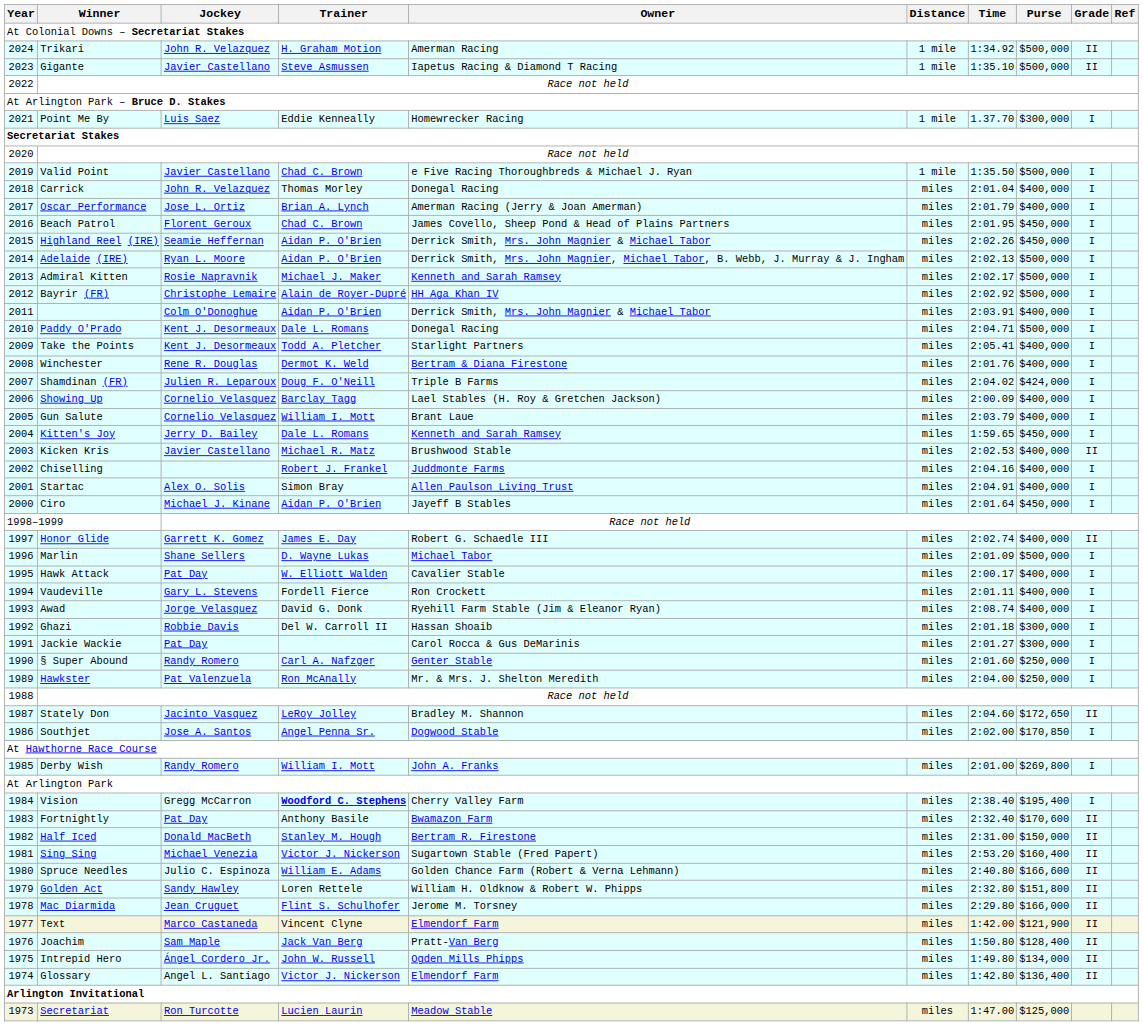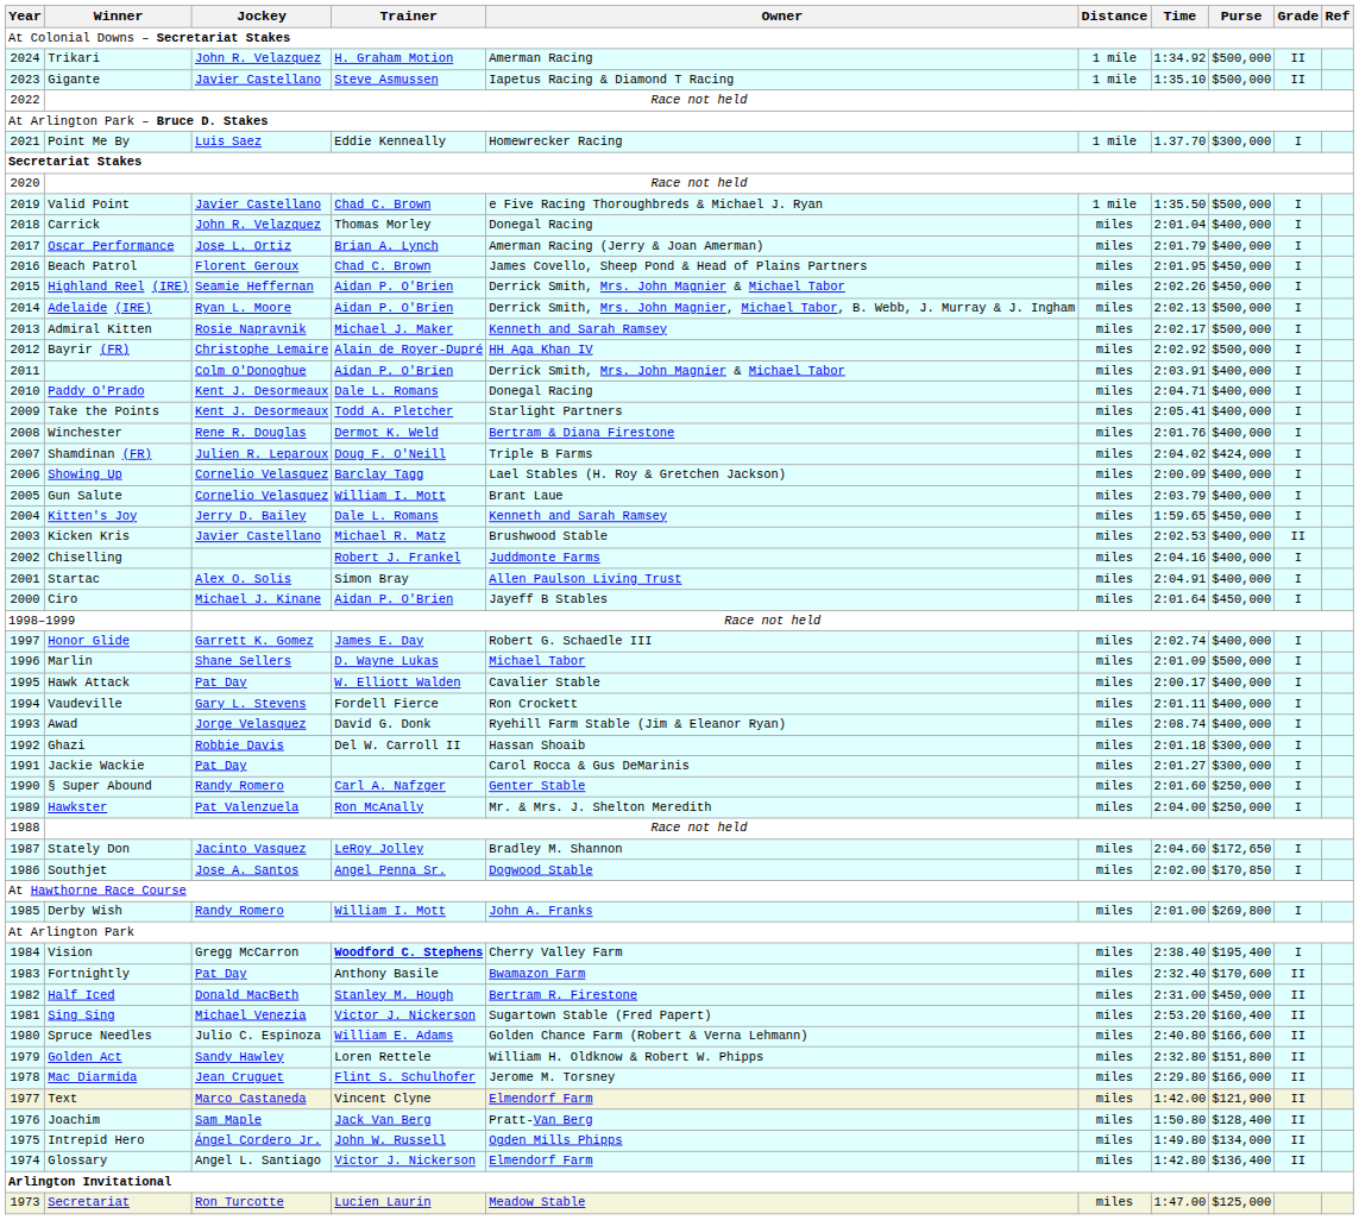 <table class="wikitable sortable">
 <tr>
 <th>Year</th>
 <th>Winner</th>
 <th>Jockey</th>
 <th>Trainer</th>
 <th>Owner</th>
 <th>Distance</th>
 <th>Time</th>
 <th>Purse</th>
 <th>Grade</th>
 <th>Ref</th>
 </tr>
 <tr style="font-size:90%; background-color:white">
 <td align="left" colspan=11>At Colonial Downs – <strong>Secretariat Stakes</strong></td>
 </tr>
 <tr style="font-size:90%; background-color:lightcyan">
 <td align=center>2024</td>
 <td>Trikari</td>
 <td><a href='#'>John R. Velazquez</a></td>
 <td><a href='#'>H. Graham Motion</a></td>
 <td>Amerman Racing</td>
 <td align=center>1 mile</td>
 <td align=center>1:34.92</td>
 <td align=center>$500,000</td>
 <td align=center>II</td>
 <td></td>
 </tr>
 <tr style="font-size:90%; background-color:lightcyan">
 <td align=center>2023</td>
 <td>Gigante</td>
 <td><a href='#'>Javier Castellano</a></td>
 <td><a href='#'>Steve Asmussen</a></td>
 <td>Iapetus Racing & Diamond T Racing</td>
 <td align=center>1 mile</td>
 <td align=center>1:35.10</td>
 <td align=center>$500,000</td>
 <td align=center>II</td>
 <td></td>
 </tr>
 <tr style="font-size:90%; background-color:white">
 <td align=center>2022</td>
 <td align="center" colspan=9><em>Race not held</em></td>
 </tr>
 <tr style="font-size:90%; background-color:white">
 <td align="left" colspan=10>At Arlington Park – <strong>Bruce D. Stakes</strong></td>
 </tr>
 <tr style="font-size:90%; background-color:lightcyan">
 <td align=center>2021</td>
 <td>Point Me By</td>
 <td><a href='#'>Luis Saez</a></td>
 <td>Eddie Kenneally</td>
 <td>Homewrecker Racing</td>
 <td align=center>1 mile</td>
 <td align=center>1.37.70</td>
 <td align=center>$300,000</td>
 <td align=center>I</td>
 <td></td>
 </tr>
 <tr style="font-size:90%; background-color:white">
 <td align="left" colspan=10><strong>Secretariat Stakes</strong></td>
 </tr>
 <tr style="font-size:90%; background-color:white">
 <td align=center>2020</td>
 <td align="center" colspan=9><em>Race not held</em></td>
 </tr>
 <tr style="font-size:90%; background-color:lightcyan">
 <td align=center>2019</td>
 <td>Valid Point</td>
 <td><a href='#'>Javier Castellano</a></td>
 <td><a href='#'>Chad C. Brown</a></td>
 <td>e Five Racing Thoroughbreds & Michael J. Ryan</td>
 <td align=center>1 mile</td>
 <td align=center>1:35.50</td>
 <td align=center>$500,000</td>
 <td align=center>I</td>
 <td></td>
 </tr>
 <tr style="font-size:90%; background-color:lightcyan">
 <td align=center>2018</td>
 <td>Carrick</td>
 <td><a href='#'>John R. Velazquez</a></td>
 <td>Thomas Morley</td>
 <td>Donegal Racing</td>
 <td align=center> miles</td>
 <td align=center>2:01.04</td>
 <td align=center>$400,000</td>
 <td align=center>I</td>
 <td></td>
 </tr>
 <tr style="font-size:90%; background-color:lightcyan">
 <td align=center>2017</td>
 <td><a href='#'>Oscar Performance</a></td>
 <td><a href='#'>Jose L. Ortiz</a></td>
 <td><a href='#'>Brian A. Lynch</a></td>
 <td>Amerman Racing (Jerry & Joan Amerman)</td>
 <td align=center> miles</td>
 <td align=center>2:01.79</td>
 <td align=center>$400,000</td>
 <td align=center>I</td>
 <td></td>
 </tr>
 <tr style="font-size:90%; background-color:lightcyan">
 <td align=center>2016</td>
 <td>Beach Patrol</td>
 <td><a href='#'>Florent Geroux</a></td>
 <td><a href='#'>Chad C. Brown</a></td>
 <td>James Covello, Sheep Pond & Head of Plains Partners</td>
 <td align=center> miles</td>
 <td align=center>2:01.95</td>
 <td align=center>$450,000</td>
 <td align=center>I</td>
 <td></td>
 </tr>
 <tr style="font-size:90%; background-color:lightcyan">
 <td align=center>2015</td>
 <td><a href='#'>Highland Reel</a> <a href='#'>(IRE)</a></td>
 <td><a href='#'>Seamie Heffernan</a></td>
 <td><a href='#'>Aidan P. O'Brien</a></td>
 <td>Derrick Smith, <a href='#'>Mrs. John Magnier</a> & <a href='#'>Michael Tabor</a></td>
 <td align=center> miles</td>
 <td align=center>2:02.26</td>
 <td align=center>$450,000</td>
 <td align=center>I</td>
 <td></td>
 </tr>
 <tr style="font-size:90%; background-color:lightcyan">
 <td align=center>2014</td>
 <td><a href='#'>Adelaide</a>  <a href='#'>(IRE)</a></td>
 <td><a href='#'>Ryan L. Moore</a></td>
 <td><a href='#'>Aidan P. O'Brien</a></td>
 <td>Derrick Smith, <a href='#'>Mrs. John Magnier</a>, <a href='#'>Michael Tabor</a>, B. Webb, J. Murray & J. Ingham</td>
 <td align=center> miles</td>
 <td align=center>2:02.13</td>
 <td align=center>$500,000</td>
 <td align=center>I</td>
 <td></td>
 </tr>
 <tr style="font-size:90%; background-color:lightcyan">
 <td align=center>2013</td>
 <td>Admiral Kitten</td>
 <td><a href='#'>Rosie Napravnik</a></td>
 <td><a href='#'>Michael J. Maker</a></td>
 <td><a href='#'>Kenneth and Sarah Ramsey</a></td>
 <td align=center> miles</td>
 <td align=center>2:02.17</td>
 <td align=center>$500,000</td>
 <td align=center>I</td>
 <td></td>
 </tr>
 <tr style="font-size:90%; background-color:lightcyan">
 <td align=center>2012</td>
 <td>Bayrir <a href='#'>(FR)</a></td>
 <td><a href='#'>Christophe Lemaire</a></td>
 <td><a href='#'>Alain de Royer-Dupré</a></td>
 <td><a href='#'>HH Aga Khan IV</a></td>
 <td align=center> miles</td>
 <td align=center>2:02.92</td>
 <td align=center>$500,000</td>
 <td align=center>I</td>
 <td></td>
 </tr>
 <tr style="font-size:90%; background-color:lightcyan">
 <td align=center>2011</td>
 <td></td>
 <td><a href='#'>Colm O'Donoghue</a></td>
 <td><a href='#'>Aidan P. O'Brien</a></td>
 <td>Derrick Smith, <a href='#'>Mrs. John Magnier</a> & <a href='#'>Michael Tabor</a></td>
 <td align=center> miles</td>
 <td align=center>2:03.91</td>
 <td align=center>$400,000</td>
 <td align=center>I</td>
 <td></td>
 </tr>
 <tr style="font-size:90%; background-color:lightcyan">
 <td align=center>2010</td>
 <td><a href='#'>Paddy O'Prado</a></td>
 <td><a href='#'>Kent J. Desormeaux</a></td>
 <td><a href='#'>Dale L. Romans</a></td>
 <td>Donegal Racing</td>
 <td align=center> miles</td>
 <td align=center>2:04.71</td>
-<td align=center>$500,000</td>
+<td align=center>$400,000</td>
 <td align=center>I</td>
 <td></td>
 </tr>
 <tr style="font-size:90%; background-color:lightcyan">
 <td align=center>2009</td>
 <td>Take the Points</td>
 <td><a href='#'>Kent J. Desormeaux</a></td>
 <td><a href='#'>Todd A. Pletcher</a></td>
 <td>Starlight Partners</td>
 <td align=center> miles</td>
 <td align=center>2:05.41</td>
 <td align=center>$400,000</td>
 <td align=center>I</td>
 <td></td>
 </tr>
 <tr style="font-size:90%; background-color:lightcyan">
 <td align=center>2008</td>
 <td>Winchester</td>
 <td><a href='#'>Rene R. Douglas</a></td>
 <td><a href='#'>Dermot K. Weld</a></td>
 <td><a href='#'>Bertram & Diana Firestone</a></td>
 <td align=center> miles</td>
 <td align=center>2:01.76</td>
 <td align=center>$400,000</td>
 <td align=center>I</td>
 <td></td>
 </tr>
 <tr style="font-size:90%; background-color:lightcyan">
 <td align=center>2007</td>
 <td>Shamdinan <a href='#'>(FR)</a></td>
 <td><a href='#'>Julien R. Leparoux</a></td>
 <td><a href='#'>Doug F. O'Neill</a></td>
 <td>Triple B Farms</td>
 <td align=center> miles</td>
 <td align=center>2:04.02</td>
 <td align=center>$424,000</td>
 <td align=center>I</td>
 <td></td>
 </tr>
 <tr style="font-size:90%; background-color:lightcyan">
 <td align=center>2006</td>
 <td><a href='#'>Showing Up</a></td>
 <td><a href='#'>Cornelio Velasquez</a></td>
 <td><a href='#'>Barclay Tagg</a></td>
 <td>Lael Stables (H. Roy & Gretchen Jackson)</td>
 <td align=center> miles</td>
 <td align=center>2:00.09</td>
 <td align=center>$400,000</td>
 <td align=center>I</td>
 <td></td>
 </tr>
 <tr style="font-size:90%; background-color:lightcyan">
 <td align=center>2005</td>
 <td>Gun Salute</td>
 <td><a href='#'>Cornelio Velasquez</a></td>
 <td><a href='#'>William I. Mott</a></td>
 <td>Brant Laue</td>
 <td align=center> miles</td>
 <td align=center>2:03.79</td>
 <td align=center>$400,000</td>
 <td align=center>I</td>
 <td></td>
 </tr>
 <tr style="font-size:90%; background-color:lightcyan">
 <td align=center>2004</td>
 <td><a href='#'>Kitten's Joy</a></td>
 <td><a href='#'>Jerry D. Bailey</a></td>
 <td><a href='#'>Dale L. Romans</a></td>
 <td><a href='#'>Kenneth and Sarah Ramsey</a></td>
 <td align=center> miles</td>
 <td align=center>1:59.65</td>
 <td align=center>$450,000</td>
 <td align=center>I</td>
 <td></td>
 </tr>
 <tr style="font-size:90%; background-color:lightcyan">
 <td align=center>2003</td>
 <td>Kicken Kris</td>
 <td><a href='#'>Javier Castellano</a></td>
 <td><a href='#'>Michael R. Matz</a></td>
 <td>Brushwood Stable</td>
 <td align=center> miles</td>
 <td align=center>2:02.53</td>
 <td align=center>$400,000</td>
 <td align=center>II</td>
 <td></td>
 </tr>
 <tr style="font-size:90%; background-color:lightcyan">
 <td align=center>2002</td>
 <td>Chiselling</td>
 <td></td>
 <td><a href='#'>Robert J. Frankel</a></td>
 <td><a href='#'>Juddmonte Farms</a></td>
 <td align=center> miles</td>
 <td align=center>2:04.16</td>
 <td align=center>$400,000</td>
 <td align=center>I</td>
 <td></td>
 </tr>
 <tr style="font-size:90%; background-color:lightcyan">
 <td align=center>2001</td>
 <td>Startac</td>
 <td><a href='#'>Alex O. Solis</a></td>
 <td>Simon Bray</td>
 <td><a href='#'>Allen Paulson Living Trust</a></td>
 <td align=center> miles</td>
 <td align=center>2:04.91</td>
 <td align=center>$400,000</td>
 <td align=center>I</td>
 <td></td>
 </tr>
 <tr style="font-size:90%; background-color:lightcyan">
 <td align=center>2000</td>
 <td>Ciro</td>
 <td><a href='#'>Michael J. Kinane</a></td>
 <td><a href='#'>Aidan P. O'Brien</a></td>
 <td>Jayeff B Stables</td>
 <td align=center> miles</td>
 <td align=center>2:01.64</td>
 <td align=center>$450,000</td>
 <td align=center>I</td>
 <td></td>
 </tr>
 <tr style="font-size:90%; background-color:white">
 <td align="left" colspan=2>1998–1999</td>
 <td align="center" colspan=9><em>Race not held</em></td>
 </tr>
 <tr style="font-size:90%; background-color:lightcyan">
 <td align=center>1997</td>
 <td><a href='#'>Honor Glide</a></td>
 <td><a href='#'>Garrett K. Gomez</a></td>
 <td><a href='#'>James E. Day</a></td>
 <td>Robert G. Schaedle III</td>
 <td align=center> miles</td>
 <td align=center>2:02.74</td>
 <td align=center>$400,000</td>
-<td align=center>II</td>
+<td align=center>I</td>
 <td></td>
 </tr>
 <tr style="font-size:90%; background-color:lightcyan">
 <td align=center>1996</td>
 <td>Marlin</td>
 <td><a href='#'>Shane Sellers</a></td>
 <td><a href='#'>D. Wayne Lukas</a></td>
 <td><a href='#'>Michael Tabor</a></td>
 <td align=center> miles</td>
 <td align=center>2:01.09</td>
 <td align=center>$500,000</td>
 <td align=center>I</td>
 <td></td>
 </tr>
 <tr style="font-size:90%; background-color:lightcyan">
 <td align=center>1995</td>
 <td>Hawk Attack</td>
 <td><a href='#'>Pat Day</a></td>
 <td><a href='#'>W. Elliott Walden</a></td>
 <td>Cavalier Stable</td>
 <td align=center> miles</td>
 <td align=center>2:00.17</td>
 <td align=center>$400,000</td>
 <td align=center>I</td>
 <td></td>
 </tr>
 <tr style="font-size:90%; background-color:lightcyan">
 <td align=center>1994</td>
 <td>Vaudeville</td>
 <td><a href='#'>Gary L. Stevens</a></td>
 <td>Fordell Fierce</td>
 <td>Ron Crockett</td>
 <td align=center> miles</td>
 <td align=center>2:01.11</td>
 <td align=center>$400,000</td>
 <td align=center>I</td>
 <td></td>
 </tr>
 <tr style="font-size:90%; background-color:lightcyan">
 <td align=center>1993</td>
 <td>Awad</td>
 <td><a href='#'>Jorge Velasquez</a></td>
 <td>David G. Donk</td>
 <td>Ryehill Farm Stable (Jim & Eleanor Ryan)</td>
 <td align=center> miles</td>
 <td align=center>2:08.74</td>
 <td align=center>$400,000</td>
 <td align=center>I</td>
 <td></td>
 </tr>
 <tr style="font-size:90%; background-color:lightcyan">
 <td align=center>1992</td>
 <td>Ghazi</td>
 <td><a href='#'>Robbie Davis</a></td>
 <td>Del W. Carroll II</td>
 <td>Hassan Shoaib</td>
 <td align=center> miles</td>
 <td align=center>2:01.18</td>
 <td align=center>$300,000</td>
 <td align=center>I</td>
 <td></td>
 </tr>
 <tr style="font-size:90%; background-color:lightcyan">
 <td align=center>1991</td>
 <td>Jackie Wackie</td>
 <td><a href='#'>Pat Day</a></td>
 <td></td>
 <td>Carol Rocca & Gus DeMarinis</td>
 <td align=center> miles</td>
 <td align=center>2:01.27</td>
 <td align=center>$300,000</td>
 <td align=center>I</td>
 <td></td>
 </tr>
 <tr style="font-size:90%; background-color:lightcyan">
 <td align=center>1990</td>
 <td>§ Super Abound</td>
 <td><a href='#'>Randy Romero</a></td>
 <td><a href='#'>Carl A. Nafzger</a></td>
 <td><a href='#'>Genter Stable</a></td>
 <td align=center> miles</td>
 <td align=center>2:01.60</td>
 <td align=center>$250,000</td>
 <td align=center>I</td>
 <td></td>
 </tr>
 <tr style="font-size:90%; background-color:lightcyan">
 <td align=center>1989</td>
 <td><a href='#'>Hawkster</a></td>
 <td><a href='#'>Pat Valenzuela</a></td>
 <td><a href='#'>Ron McAnally</a></td>
 <td>Mr. & Mrs. J. Shelton Meredith</td>
 <td align=center> miles</td>
 <td align=center>2:04.00</td>
 <td align=center>$250,000</td>
 <td align=center>I</td>
 <td></td>
 </tr>
 <tr style="font-size:90%; background-color:white">
 <td align=center>1988</td>
 <td align="center" colspan=9><em>Race not held</em></td>
 </tr>
 <tr style="font-size:90%; background-color:lightcyan">
 <td align=center>1987</td>
 <td>Stately Don</td>
 <td><a href='#'>Jacinto Vasquez</a></td>
 <td><a href='#'>LeRoy Jolley</a></td>
 <td>Bradley M. Shannon</td>
 <td align=center> miles</td>
 <td align=center>2:04.60</td>
 <td align=center>$172,650</td>
-<td align=center>II</td>
+<td align=center>I</td>
 <td></td>
 </tr>
 <tr style="font-size:90%; background-color:lightcyan">
 <td align=center>1986</td>
 <td>Southjet</td>
 <td><a href='#'>Jose A. Santos</a></td>
 <td><a href='#'>Angel Penna Sr.</a></td>
 <td><a href='#'>Dogwood Stable</a></td>
 <td align=center> miles</td>
 <td align=center>2:02.00</td>
 <td align=center>$170,850</td>
 <td align=center>I</td>
 <td></td>
 </tr>
 <tr style="font-size:90%; background-color:white">
 <td align="left" colspan=10>At <a href='#'>Hawthorne Race Course</a></td>
 </tr>
 <tr style="font-size:90%; background-color:lightcyan">
 <td align=center>1985</td>
 <td>Derby Wish</td>
 <td><a href='#'>Randy Romero</a></td>
 <td><a href='#'>William I. Mott</a></td>
 <td><a href='#'>John A. Franks</a></td>
 <td align=center> miles</td>
 <td align=center>2:01.00</td>
 <td align=center>$269,800</td>
 <td align=center>I</td>
 <td></td>
 </tr>
 <tr style="font-size:90%; background-color:white">
 <td align="left" colspan=10>At Arlington Park</td>
 </tr>
 <tr style="font-size:90%; background-color:lightcyan">
 <td align=center>1984</td>
 <td>Vision</td>
 <td>Gregg McCarron</td>
 <td><strong><a href='#'>Woodford C. Stephens</a></strong></td>
 <td>Cherry Valley Farm</td>
 <td align=center> miles</td>
 <td align=center>2:38.40</td>
 <td align=center>$195,400</td>
 <td align=center>I</td>
 <td></td>
 </tr>
 <tr style="font-size:90%; background-color:lightcyan">
 <td align=center>1983</td>
 <td>Fortnightly</td>
 <td><a href='#'>Pat Day</a></td>
 <td>Anthony Basile</td>
 <td><a href='#'>Bwamazon Farm</a></td>
 <td align=center> miles</td>
 <td align=center>2:32.40</td>
 <td align=center>$170,600</td>
 <td align=center>II</td>
 <td></td>
 </tr>
 <tr style="font-size:90%; background-color:lightcyan">
 <td align=center>1982</td>
 <td><a href='#'>Half Iced</a></td>
 <td><a href='#'>Donald MacBeth</a></td>
 <td><a href='#'>Stanley M. Hough</a></td>
 <td><a href='#'>Bertram R. Firestone</a></td>
 <td align=center> miles</td>
 <td align=center>2:31.00</td>
-<td align=center>$150,000</td>
+<td align=center>$450,000</td>
 <td align=center>II</td>
 <td></td>
 </tr>
 <tr style="font-size:90%; background-color:lightcyan">
 <td align=center>1981</td>
 <td><a href='#'>Sing Sing</a></td>
 <td><a href='#'>Michael Venezia</a></td>
 <td><a href='#'>Victor J. Nickerson</a></td>
 <td>Sugartown Stable (Fred Papert)</td>
 <td align=center> miles</td>
 <td align=center>2:53.20</td>
 <td align=center>$160,400</td>
 <td align=center>II</td>
 <td></td>
 </tr>
 <tr style="font-size:90%; background-color:lightcyan">
 <td align=center>1980</td>
 <td>Spruce Needles</td>
 <td>Julio C. Espinoza</td>
 <td><a href='#'>William E. Adams</a></td>
 <td>Golden Chance Farm (Robert & Verna Lehmann)</td>
 <td align=center> miles</td>
 <td align=center>2:40.80</td>
 <td align=center>$166,600</td>
 <td align=center>II</td>
 <td></td>
 </tr>
 <tr style="font-size:90%; background-color:lightcyan">
 <td align=center>1979</td>
 <td><a href='#'>Golden Act</a></td>
 <td><a href='#'>Sandy Hawley</a></td>
 <td>Loren Rettele</td>
 <td>William H. Oldknow & Robert W. Phipps</td>
 <td align=center> miles</td>
 <td align=center>2:32.80</td>
 <td align=center>$151,800</td>
 <td align=center>II</td>
 <td></td>
 </tr>
 <tr style="font-size:90%; background-color:lightcyan">
 <td align=center>1978</td>
 <td><a href='#'>Mac Diarmida</a></td>
 <td><a href='#'>Jean Cruguet</a></td>
 <td><a href='#'>Flint S. Schulhofer</a></td>
 <td>Jerome M. Torsney</td>
 <td align=center> miles</td>
 <td align=center>2:29.80</td>
 <td align=center>$166,000</td>
 <td align=center>II</td>
 <td></td>
 </tr>
 <tr style="font-size:90%; background-color:beige">
 <td align=center>1977</td>
 <td>Text</td>
 <td><a href='#'>Marco Castaneda</a></td>
 <td>Vincent Clyne</td>
 <td><a href='#'>Elmendorf Farm</a></td>
 <td align=center> miles</td>
 <td align=center>1:42.00</td>
 <td align=center>$121,900</td>
 <td align=center>II</td>
 <td></td>
 </tr>
 <tr style="font-size:90%; background-color:lightcyan">
 <td align=center>1976</td>
 <td>Joachim</td>
 <td><a href='#'>Sam Maple</a></td>
 <td><a href='#'>Jack Van Berg</a></td>
 <td>Pratt-<a href='#'>Van Berg</a></td>
 <td align=center> miles</td>
 <td align=center>1:50.80</td>
 <td align=center>$128,400</td>
 <td align=center>II</td>
 <td></td>
 </tr>
 <tr style="font-size:90%; background-color:lightcyan">
 <td align=center>1975</td>
 <td>Intrepid Hero</td>
 <td><a href='#'>Ángel Cordero Jr.</a></td>
 <td><a href='#'>John W. Russell</a></td>
 <td><a href='#'>Ogden Mills Phipps</a></td>
 <td align=center> miles</td>
 <td align=center>1:49.80</td>
 <td align=center>$134,000</td>
 <td align=center>II</td>
 <td></td>
 </tr>
 <tr style="font-size:90%; background-color:lightcyan">
 <td align=center>1974</td>
 <td>Glossary</td>
 <td>Angel L. Santiago</td>
 <td><a href='#'>Victor J. Nickerson</a></td>
 <td><a href='#'>Elmendorf Farm</a></td>
 <td align=center> miles</td>
 <td align=center>1:42.80</td>
 <td align=center>$136,400</td>
 <td align=center>II</td>
 <td></td>
 </tr>
 <tr style="font-size:90%; background-color:white">
 <td align="left" colspan=10><strong>Arlington Invitational</strong></td>
 </tr>
 <tr style="font-size:90%; background-color:beige">
 <td align=center>1973</td>
 <td><a href='#'>Secretariat</a></td>
 <td><a href='#'>Ron Turcotte</a></td>
 <td><a href='#'>Lucien Laurin</a></td>
 <td><a href='#'>Meadow Stable</a></td>
 <td align=center> miles</td>
 <td align=center>1:47.00</td>
 <td align=center>$125,000</td>
 <td align=center></td>
 <td></td>
 </tr>
 </table>
